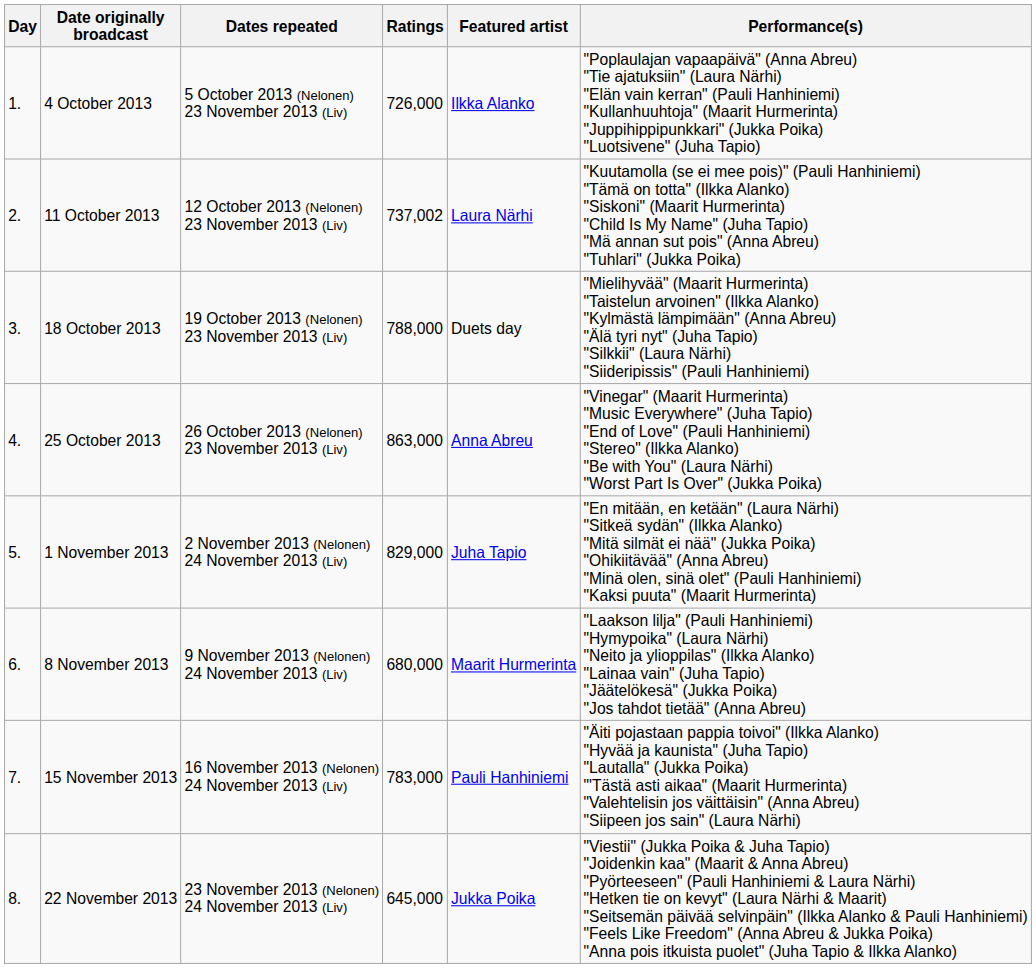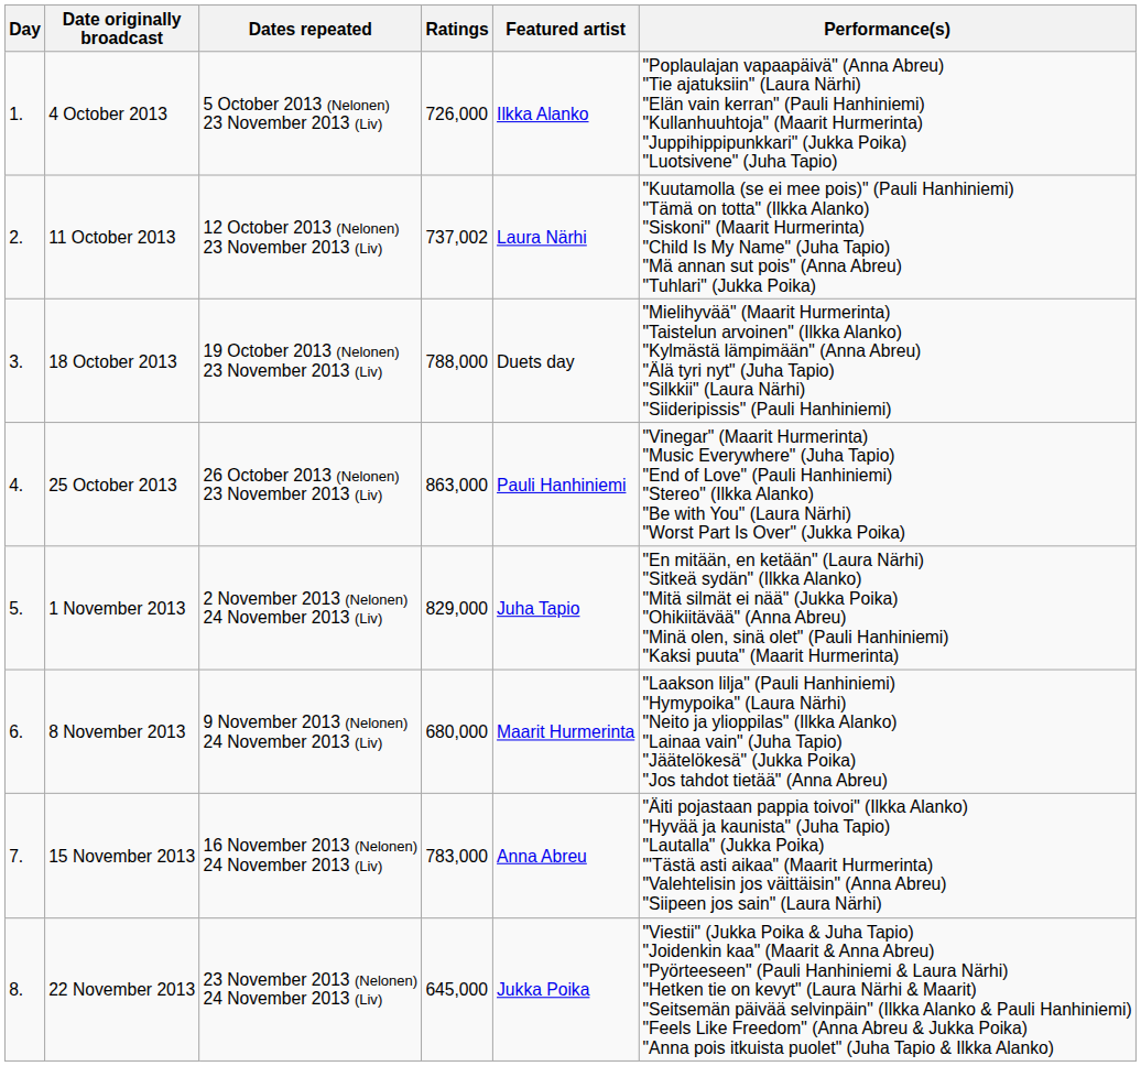 <table class="wikitable" style="font-size: 95%;">
 <tr>
 <th>Day</th>
 <th>Date originally<br>broadcast</th>
 <th>Dates repeated</th>
 <th>Ratings</th>
 <th>Featured artist</th>
 <th>Performance(s)</th>
 </tr>
 <tr>
 <td>1.</td>
 <td>4 October 2013</td>
 <td>5 October 2013 <small>(Nelonen)</small><br>23 November 2013 <small>(Liv)</small></td>
 <td>726,000</td>
 <td><a href='#'>Ilkka Alanko</a></td>
 <td>"Poplaulajan vapaapäivä" (Anna Abreu)<br>"Tie ajatuksiin" (Laura Närhi)<br>"Elän vain kerran" (Pauli Hanhiniemi)<br>"Kullanhuuhtoja" (Maarit Hurmerinta)<br>"Juppihippipunkkari" (Jukka Poika)<br>"Luotsivene" (Juha Tapio)</td>
 </tr>
 <tr>
 <td>2.</td>
 <td>11 October 2013</td>
 <td>12 October 2013 <small>(Nelonen)</small><br>23 November 2013 <small>(Liv)</small></td>
 <td>737,002</td>
 <td><a href='#'>Laura Närhi</a></td>
 <td>"Kuutamolla (se ei mee pois)" (Pauli Hanhiniemi)<br>"Tämä on totta" (Ilkka Alanko)<br>"Siskoni" (Maarit Hurmerinta)<br>"Child Is My Name" (Juha Tapio)<br>"Mä annan sut pois" (Anna Abreu)<br>"Tuhlari" (Jukka Poika)</td>
 </tr>
 <tr>
 <td>3.</td>
 <td>18 October 2013</td>
 <td>19 October 2013 <small>(Nelonen)</small><br>23 November 2013 <small>(Liv)</small></td>
 <td>788,000</td>
 <td>Duets day</td>
 <td>"Mielihyvää" (Maarit Hurmerinta)<br>"Taistelun arvoinen" (Ilkka Alanko)<br>"Kylmästä lämpimään" (Anna Abreu)<br>"Älä tyri nyt" (Juha Tapio)<br>"Silkkii" (Laura Närhi)<br>"Siideripissis" (Pauli Hanhiniemi)</td>
 </tr>
 <tr>
 <td>4.</td>
 <td>25 October 2013</td>
 <td>26 October 2013 <small>(Nelonen)</small><br>23 November 2013 <small>(Liv)</small></td>
 <td>863,000</td>
-<td><a href='#'>Anna Abreu</a></td>
+<td><a href='#'>Pauli Hanhiniemi</a></td>
 <td>"Vinegar" (Maarit Hurmerinta)<br>"Music Everywhere" (Juha Tapio)<br>"End of Love" (Pauli Hanhiniemi)<br>"Stereo" (Ilkka Alanko)<br>"Be with You" (Laura Närhi)<br>"Worst Part Is Over" (Jukka Poika)</td>
 </tr>
 <tr>
 <td>5.</td>
 <td>1 November 2013</td>
 <td>2 November 2013 <small>(Nelonen)</small><br>24 November 2013 <small>(Liv)</small></td>
 <td>829,000</td>
 <td><a href='#'>Juha Tapio</a></td>
 <td>"En mitään, en ketään" (Laura Närhi)<br>"Sitkeä sydän" (Ilkka Alanko)<br>"Mitä silmät ei nää" (Jukka Poika)<br>"Ohikiitävää" (Anna Abreu)<br>"Minä olen, sinä olet" (Pauli Hanhiniemi)<br>"Kaksi puuta" (Maarit Hurmerinta)</td>
 </tr>
 <tr>
 <td>6.</td>
 <td>8 November 2013</td>
 <td>9 November 2013 <small>(Nelonen)</small><br>24 November 2013 <small>(Liv)</small></td>
 <td>680,000</td>
 <td><a href='#'>Maarit Hurmerinta</a></td>
 <td>"Laakson lilja" (Pauli Hanhiniemi)<br>"Hymypoika" (Laura Närhi)<br>"Neito ja ylioppilas" (Ilkka Alanko)<br>"Lainaa vain" (Juha Tapio)<br>"Jäätelökesä" (Jukka Poika)<br>"Jos tahdot tietää" (Anna Abreu)</td>
 </tr>
 <tr>
 <td>7.</td>
 <td>15 November 2013</td>
 <td>16 November 2013 <small>(Nelonen)</small><br>24 November 2013 <small>(Liv)</small></td>
 <td>783,000</td>
-<td><a href='#'>Pauli Hanhiniemi</a></td>
+<td><a href='#'>Anna Abreu</a></td>
 <td>"Äiti pojastaan pappia toivoi" (Ilkka Alanko)<br>"Hyvää ja kaunista" (Juha Tapio)<br>"Lautalla" (Jukka Poika)<br>"'Tästä asti aikaa" (Maarit Hurmerinta)<br>"Valehtelisin jos väittäisin" (Anna Abreu)<br>"Siipeen jos sain" (Laura Närhi)</td>
 </tr>
 <tr>
 <td>8.</td>
 <td>22 November 2013</td>
 <td>23 November 2013 <small>(Nelonen)</small><br>24 November 2013 <small>(Liv)</small></td>
 <td>645,000</td>
 <td><a href='#'>Jukka Poika</a></td>
 <td>"Viestii" (Jukka Poika & Juha Tapio)<br>"Joidenkin kaa" (Maarit & Anna Abreu)<br>"Pyörteeseen" (Pauli Hanhiniemi & Laura Närhi)<br>"Hetken tie on kevyt" (Laura Närhi & Maarit)<br>"Seitsemän päivää selvinpäin" (Ilkka Alanko & Pauli Hanhiniemi)<br>"Feels Like Freedom" (Anna Abreu & Jukka Poika)<br>"Anna pois itkuista puolet" (Juha Tapio & Ilkka Alanko)</td>
 </tr>
 </table>
